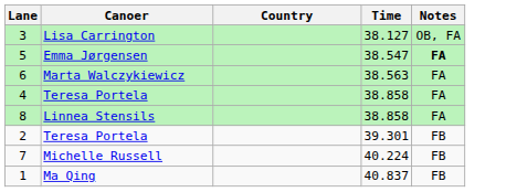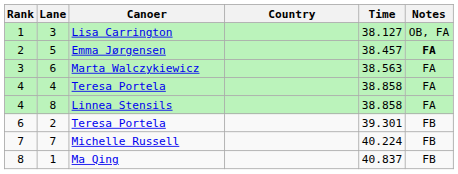 <table class="wikitable" style="text-align:center;">
 <tr>
+<th width=30>Rank</th>
 <th width=30>Lane</th>
 <th width=175>Canoer</th>
 <th width=150>Country</th>
 <th width=30>Time</th>
 <th width=50>Notes</th>
 </tr>
 <tr bgcolor=bbf3bb>
+<td>1</td>
 <td>3</td>
 <td align=left><a href='#'>Lisa Carrington</a></td>
 <td align=left></td>
 <td>38.127</td>
 <td>OB, FA</td>
 </tr>
 <tr bgcolor=bbf3bb>
+<td>2</td>
 <td>5</td>
 <td align=left><a href='#'>Emma Jørgensen</a></td>
 <td align=left></td>
-<td>38.547</td>
+<td>38.457</td>
 <td><strong>FA</strong></td>
 </tr>
 <tr bgcolor=bbf3bb>
+<td>3</td>
 <td>6</td>
 <td align=left><a href='#'>Marta Walczykiewicz</a></td>
 <td align=left></td>
 <td>38.563</td>
 <td>FA</td>
 </tr>
 <tr bgcolor=bbf3bb>
 <td>4</td>
+<td>4</td>
 <td align=left><a href='#'>Teresa Portela</a></td>
 <td align=left></td>
 <td>38.858</td>
 <td>FA</td>
 </tr>
 <tr bgcolor=bbf3bb>
+<td>4</td>
 <td>8</td>
 <td align=left><a href='#'>Linnea Stensils</a></td>
 <td align=left></td>
 <td>38.858</td>
 <td>FA</td>
 </tr>
 <tr>
+<td>6</td>
 <td>2</td>
 <td align=left><a href='#'>Teresa Portela</a></td>
 <td align=left></td>
 <td>39.301</td>
 <td>FB</td>
 </tr>
 <tr>
 <td>7</td>
+<td>7</td>
 <td align=left><a href='#'>Michelle Russell</a></td>
 <td align=left></td>
 <td>40.224</td>
 <td>FB</td>
 </tr>
 <tr>
+<td>8</td>
 <td>1</td>
 <td align=left><a href='#'>Ma Qing</a></td>
 <td align=left></td>
 <td>40.837</td>
 <td>FB</td>
 </tr>
 </table>
